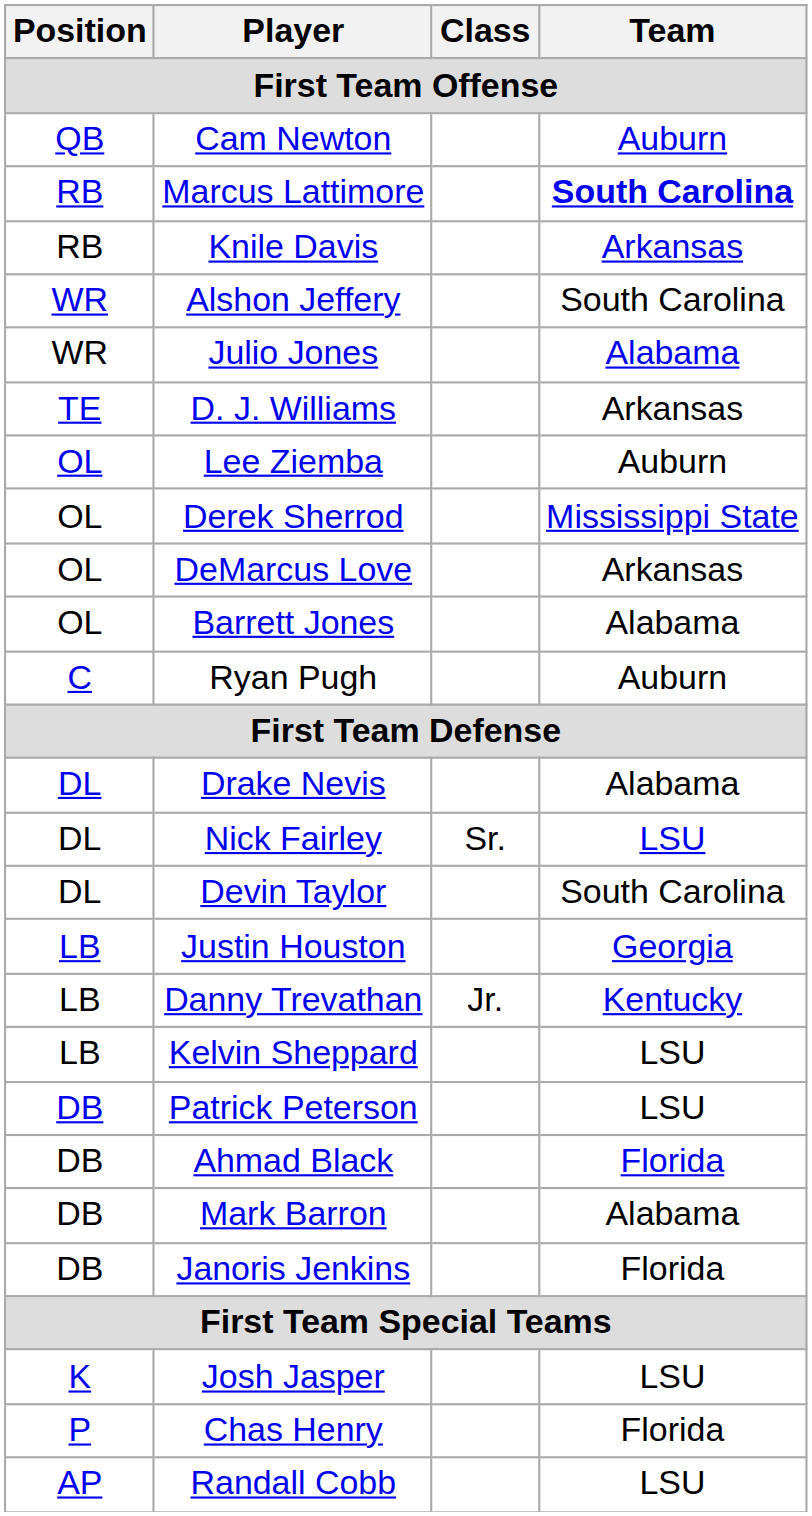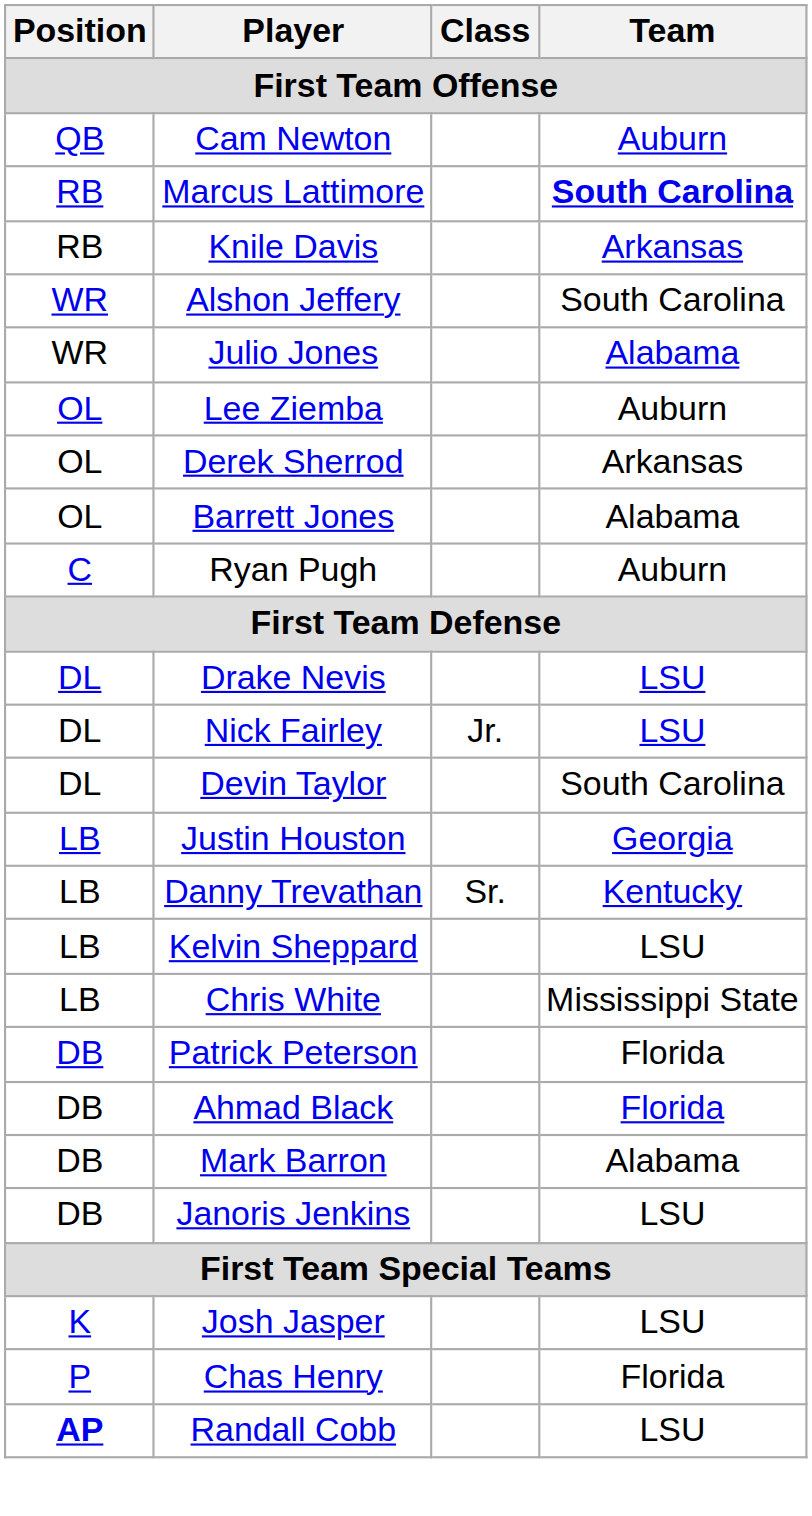 <table class="wikitable sortable" border="1">
 <tr>
 <th>Position</th>
 <th>Player</th>
 <th>Class</th>
 <th>Team</th>
 </tr>
 <tr>
 <td colspan="4" style="text-align:center; background:#DDDDDD;"><strong>First Team Offense</strong></td>
 </tr>
 <tr>
 <td style="text-align:center; background:white"><a href='#'>QB</a></td>
 <td style="text-align:center; background:white"><a href='#'>Cam Newton</a></td>
 <td style="text-align:center; background:white"></td>
 <td style="text-align:center; background:white"><a href='#'>Auburn</a></td>
 </tr>
 <tr>
 <td style="text-align:center; background:white"><a href='#'>RB</a></td>
 <td style="text-align:center; background:white"><a href='#'>Marcus Lattimore</a></td>
 <td style="text-align:center; background:white"></td>
 <td style="text-align:center; background:white"><strong><a href='#'>South Carolina</a></strong></td>
 </tr>
 <tr>
 <td style="text-align:center; background:white">RB</td>
 <td style="text-align:center; background:white"><a href='#'>Knile Davis</a></td>
 <td style="text-align:center; background:white"></td>
 <td style="text-align:center; background:white"><a href='#'>Arkansas</a></td>
 </tr>
 <tr>
 <td style="text-align:center; background:white"><a href='#'>WR</a></td>
 <td style="text-align:center; background:white"><a href='#'>Alshon Jeffery</a></td>
 <td style="text-align:center; background:white"></td>
 <td style="text-align:center; background:white">South Carolina</td>
 </tr>
 <tr>
 <td style="text-align:center; background:white">WR</td>
 <td style="text-align:center; background:white"><a href='#'>Julio Jones</a></td>
 <td style="text-align:center; background:white"></td>
 <td style="text-align:center; background:white"><a href='#'>Alabama</a></td>
 </tr>
 <tr>
-<td style="text-align:center; background:white"><a href='#'>TE</a></td>
-<td style="text-align:center; background:white"><a href='#'>D. J. Williams</a></td>
-<td style="text-align:center; background:white"></td>
-<td style="text-align:center; background:white">Arkansas</td>
-</tr>
-<tr>
 <td style="text-align:center; background:white"><a href='#'>OL</a></td>
 <td style="text-align:center; background:white"><a href='#'>Lee Ziemba</a></td>
 <td style="text-align:center; background:white"></td>
 <td style="text-align:center; background:white">Auburn</td>
 </tr>
 <tr>
 <td style="text-align:center; background:white">OL</td>
 <td style="text-align:center; background:white"><a href='#'>Derek Sherrod</a></td>
-<td style="text-align:center; background:white"></td>
-<td style="text-align:center; background:white"><a href='#'>Mississippi State</a></td>
-</tr>
-<tr>
-<td style="text-align:center; background:white">OL</td>
-<td style="text-align:center; background:white"><a href='#'>DeMarcus Love</a></td>
 <td style="text-align:center; background:white"></td>
 <td style="text-align:center; background:white">Arkansas</td>
 </tr>
 <tr>
 <td style="text-align:center; background:white">OL</td>
 <td style="text-align:center; background:white"><a href='#'>Barrett Jones</a></td>
 <td style="text-align:center; background:white"></td>
 <td style="text-align:center; background:white">Alabama</td>
 </tr>
 <tr>
 <td style="text-align:center; background:white"><a href='#'>C</a></td>
 <td style="text-align:center; background:white">Ryan Pugh</td>
 <td style="text-align:center; background:white"></td>
 <td style="text-align:center; background:white">Auburn</td>
 </tr>
 <tr>
 <td colspan="4" style="text-align:center; background:#DDDDDD;"><strong>First Team Defense</strong></td>
 </tr>
 <tr>
 <td style="text-align:center; background:white"><a href='#'>DL</a></td>
 <td style="text-align:center; background:white"><a href='#'>Drake Nevis</a></td>
 <td style="text-align:center; background:white"></td>
-<td style="text-align:center; background:white">Alabama</td>
+<td style="text-align:center; background:white"><a href='#'>LSU</a></td>
 </tr>
 <tr>
 <td style="text-align:center; background:white">DL</td>
 <td style="text-align:center; background:white"><a href='#'>Nick Fairley</a></td>
-<td style="text-align:center; background:white">Sr.</td>
+<td style="text-align:center; background:white">Jr.</td>
 <td style="text-align:center; background:white"><a href='#'>LSU</a></td>
 </tr>
 <tr>
 <td style="text-align:center; background:white">DL</td>
 <td style="text-align:center; background:white"><a href='#'>Devin Taylor</a></td>
 <td style="text-align:center; background:white"></td>
 <td style="text-align:center; background:white">South Carolina</td>
 </tr>
 <tr>
 <td style="text-align:center; background:white"><a href='#'>LB</a></td>
 <td style="text-align:center; background:white"><a href='#'>Justin Houston</a></td>
 <td style="text-align:center; background:white"></td>
 <td style="text-align:center; background:white"><a href='#'>Georgia</a></td>
 </tr>
 <tr>
 <td style="text-align:center; background:white">LB</td>
 <td style="text-align:center; background:white"><a href='#'>Danny Trevathan</a></td>
-<td style="text-align:center; background:white">Jr.</td>
+<td style="text-align:center; background:white">Sr.</td>
 <td style="text-align:center; background:white"><a href='#'>Kentucky</a></td>
 </tr>
 <tr>
 <td style="text-align:center; background:white">LB</td>
 <td style="text-align:center; background:white"><a href='#'>Kelvin Sheppard</a></td>
 <td style="text-align:center; background:white"></td>
 <td style="text-align:center; background:white">LSU</td>
 </tr>
 <tr>
+<td style="text-align:center; background:white">LB</td>
+<td style="text-align:center; background:white"><a href='#'>Chris White</a></td>
+<td style="text-align:center; background:white"></td>
+<td style="text-align:center; background:white">Mississippi State</td>
+</tr>
+<tr>
 <td style="text-align:center; background:white"><a href='#'>DB</a></td>
 <td style="text-align:center; background:white"><a href='#'>Patrick Peterson</a></td>
 <td style="text-align:center; background:white"></td>
-<td style="text-align:center; background:white">LSU</td>
+<td style="text-align:center; background:white">Florida</td>
 </tr>
 <tr>
 <td style="text-align:center; background:white">DB</td>
 <td style="text-align:center; background:white"><a href='#'>Ahmad Black</a></td>
 <td style="text-align:center; background:white"></td>
 <td style="text-align:center; background:white"><a href='#'>Florida</a></td>
 </tr>
 <tr>
 <td style="text-align:center; background:white">DB</td>
 <td style="text-align:center; background:white"><a href='#'>Mark Barron</a></td>
 <td style="text-align:center; background:white"></td>
 <td style="text-align:center; background:white">Alabama</td>
 </tr>
 <tr>
 <td style="text-align:center; background:white">DB</td>
 <td style="text-align:center; background:white"><a href='#'>Janoris Jenkins</a></td>
 <td style="text-align:center; background:white"></td>
-<td style="text-align:center; background:white">Florida</td>
+<td style="text-align:center; background:white">LSU</td>
 </tr>
 <tr>
 <td colspan="4" style="text-align:center; background:#DDDDDD;"><strong>First Team Special Teams</strong></td>
 </tr>
 <tr>
 <td style="text-align:center; background:white"><a href='#'>K</a></td>
 <td style="text-align:center; background:white"><a href='#'>Josh Jasper</a></td>
 <td style="text-align:center; background:white"></td>
 <td style="text-align:center; background:white">LSU</td>
 </tr>
 <tr>
 <td style="text-align:center; background:white"><a href='#'>P</a></td>
 <td style="text-align:center; background:white"><a href='#'>Chas Henry</a></td>
 <td style="text-align:center; background:white"></td>
 <td style="text-align:center; background:white">Florida</td>
 </tr>
 <tr>
-<td style="text-align:center; background:white"><a href='#'>AP</a></td>
+<td style="text-align:center; background:white"><strong><a href='#'>AP</a></strong></td>
 <td style="text-align:center; background:white"><a href='#'>Randall Cobb</a></td>
 <td style="text-align:center; background:white"></td>
 <td style="text-align:center; background:white">LSU</td>
 </tr>
 </table>
